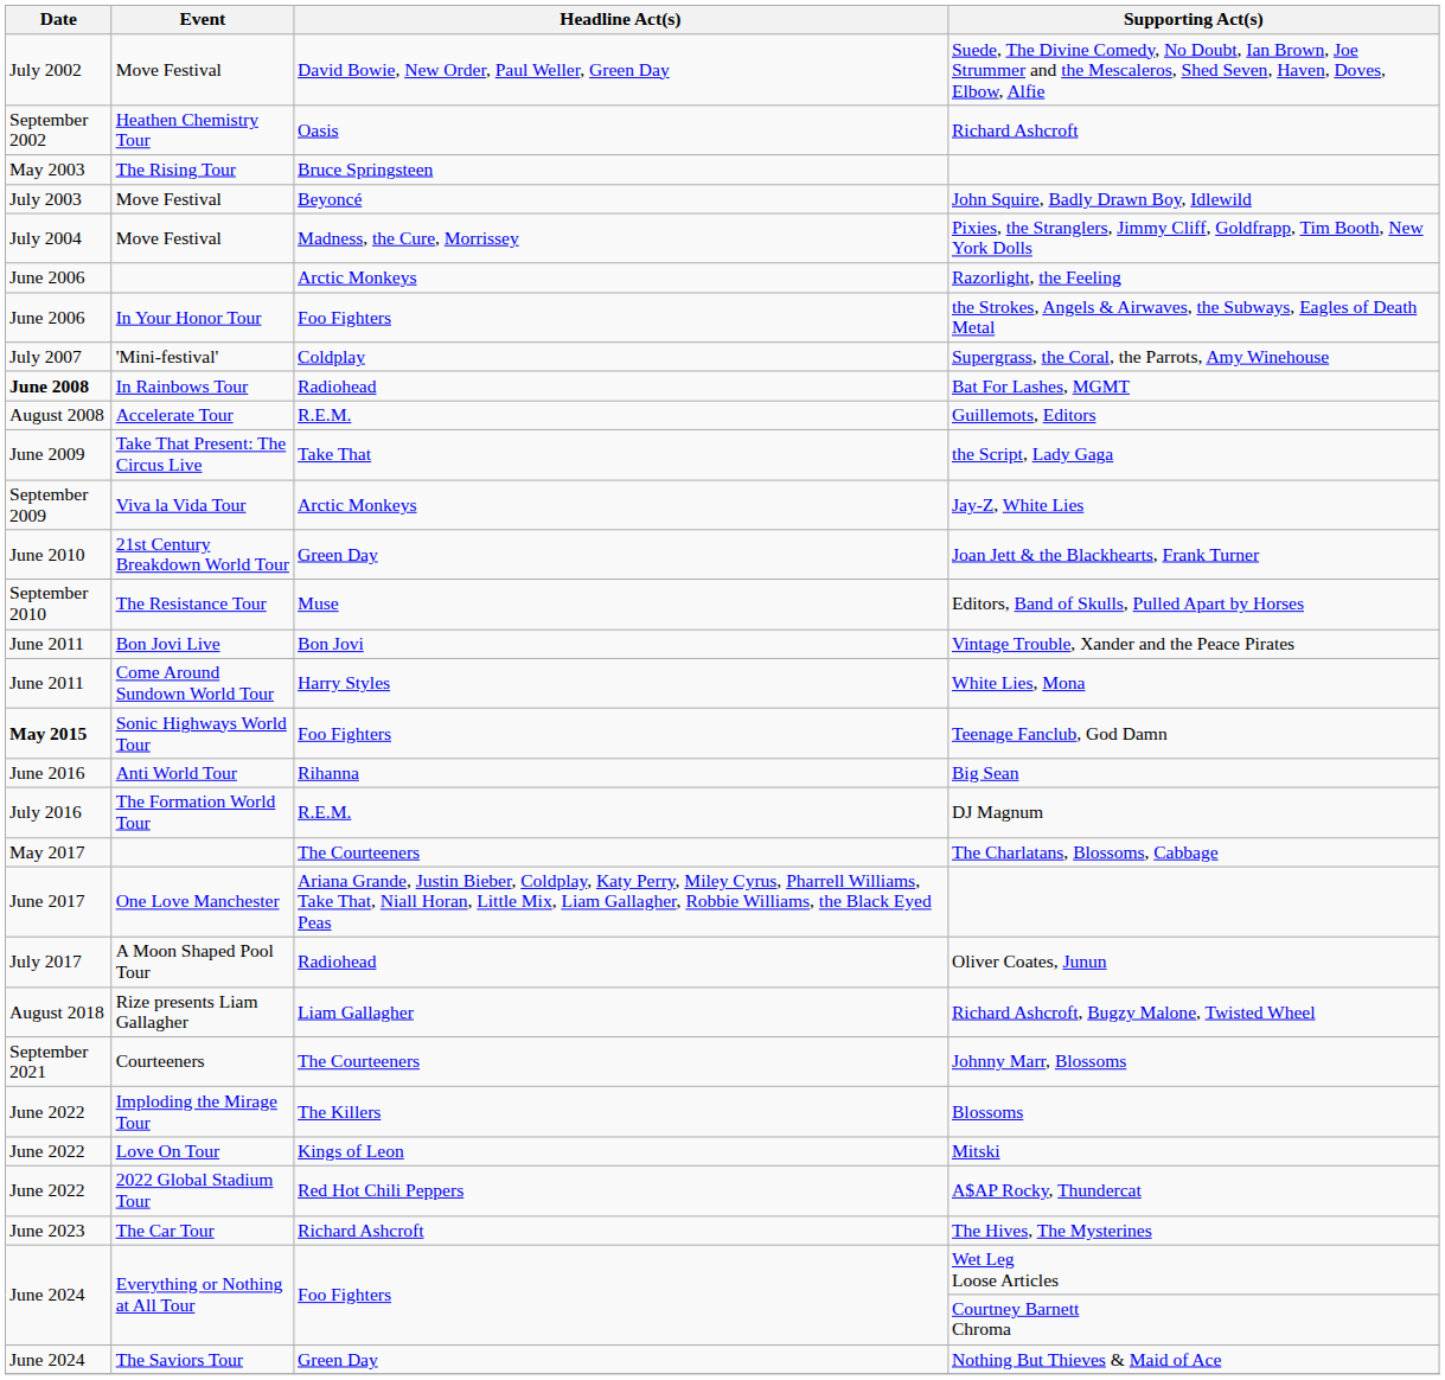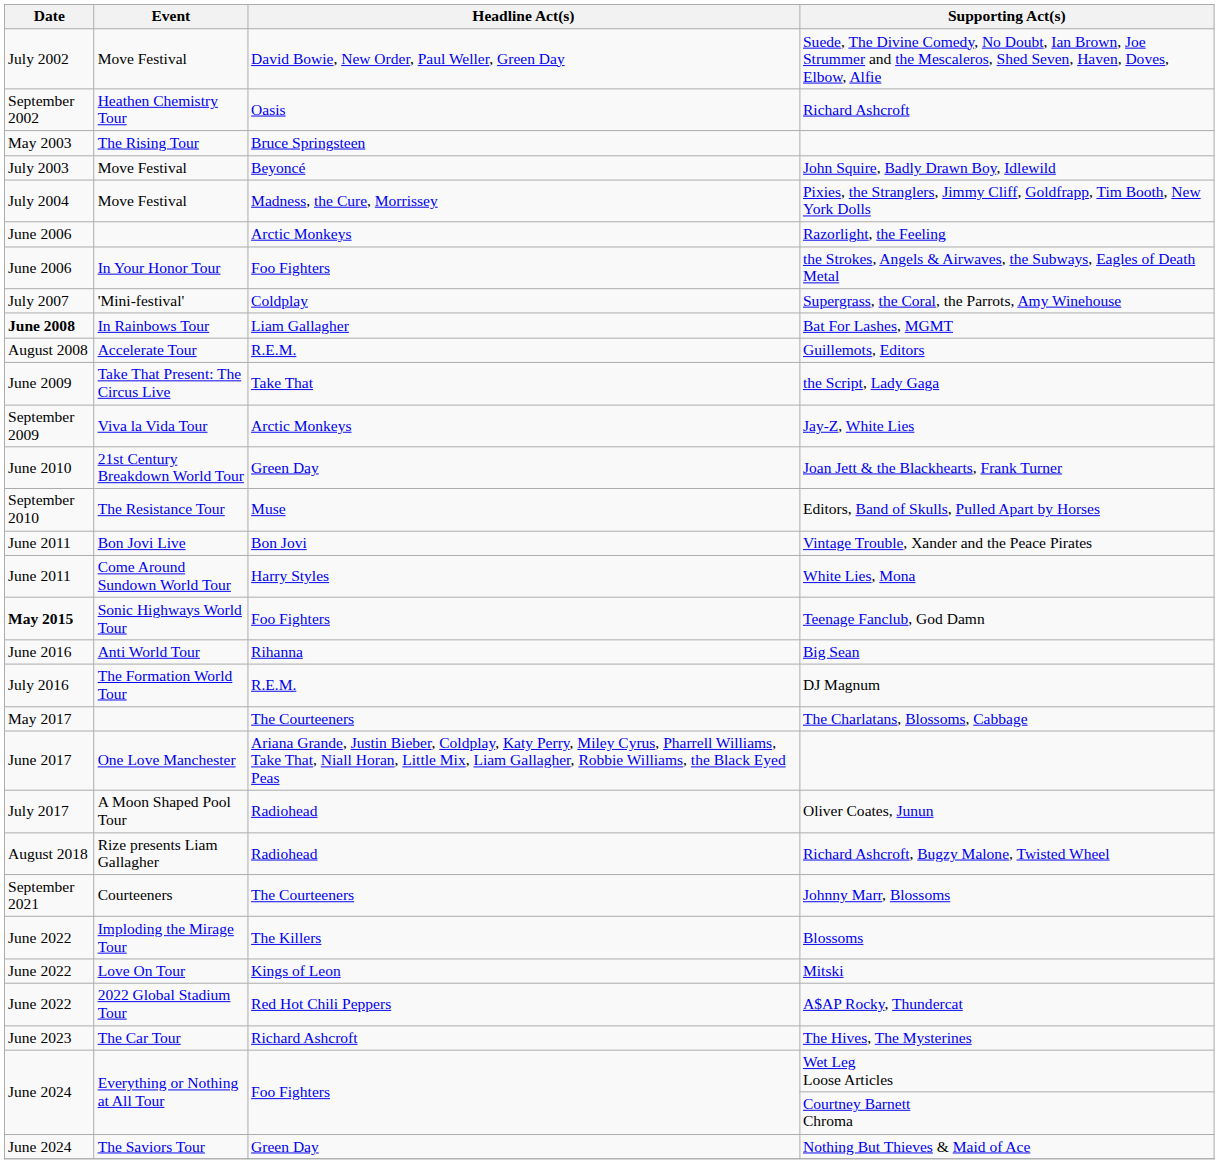 <table class="wikitable">
 <tr>
 <th>Date</th>
 <th>Event</th>
 <th>Headline Act(s)</th>
 <th>Supporting Act(s)</th>
 </tr>
 <tr>
 <td>July 2002</td>
 <td>Move Festival</td>
 <td><a href='#'>David Bowie</a>, <a href='#'>New Order</a>, <a href='#'>Paul Weller</a>, <a href='#'>Green Day</a></td>
 <td><a href='#'>Suede</a>, <a href='#'>The Divine Comedy</a>, <a href='#'>No Doubt</a>, <a href='#'>Ian Brown</a>, <a href='#'>Joe Strummer</a> and <a href='#'>the Mescaleros</a>, <a href='#'>Shed Seven</a>, <a href='#'>Haven</a>, <a href='#'>Doves</a>, <a href='#'>Elbow</a>, <a href='#'>Alfie</a></td>
 </tr>
 <tr>
 <td>September 2002</td>
 <td><a href='#'>Heathen Chemistry Tour</a></td>
 <td><a href='#'>Oasis</a></td>
 <td><a href='#'>Richard Ashcroft</a></td>
 </tr>
 <tr>
 <td>May 2003</td>
 <td><a href='#'>The Rising Tour</a></td>
 <td><a href='#'>Bruce Springsteen</a></td>
 <td></td>
 </tr>
 <tr>
 <td>July 2003</td>
 <td>Move Festival</td>
 <td><a href='#'>Beyoncé</a></td>
 <td><a href='#'>John Squire</a>, <a href='#'>Badly Drawn Boy</a>, <a href='#'>Idlewild</a></td>
 </tr>
 <tr>
 <td>July 2004</td>
 <td>Move Festival</td>
 <td><a href='#'>Madness</a>, <a href='#'>the Cure</a>, <a href='#'>Morrissey</a></td>
 <td><a href='#'>Pixies</a>, <a href='#'>the Stranglers</a>, <a href='#'>Jimmy Cliff</a>, <a href='#'>Goldfrapp</a>, <a href='#'>Tim Booth</a>, <a href='#'>New York Dolls</a></td>
 </tr>
 <tr>
 <td>June 2006</td>
 <td></td>
 <td><a href='#'>Arctic Monkeys</a></td>
 <td><a href='#'>Razorlight</a>, <a href='#'>the Feeling</a></td>
 </tr>
 <tr>
 <td>June 2006</td>
 <td><a href='#'>In Your Honor Tour</a></td>
 <td><a href='#'>Foo Fighters</a></td>
 <td><a href='#'>the Strokes</a>, <a href='#'>Angels & Airwaves</a>, <a href='#'>the Subways</a>, <a href='#'>Eagles of Death Metal</a></td>
 </tr>
 <tr>
 <td>July 2007</td>
 <td>'Mini-festival'</td>
 <td><a href='#'>Coldplay</a></td>
 <td><a href='#'>Supergrass</a>, <a href='#'>the Coral</a>, the Parrots, <a href='#'>Amy Winehouse</a></td>
 </tr>
 <tr>
 <td><strong>June 2008</strong></td>
 <td><a href='#'>In Rainbows Tour</a></td>
-<td><a href='#'>Radiohead</a></td>
+<td><a href='#'>Liam Gallagher</a></td>
 <td><a href='#'>Bat For Lashes</a>, <a href='#'>MGMT</a></td>
 </tr>
 <tr>
 <td>August 2008</td>
 <td><a href='#'>Accelerate Tour</a></td>
 <td><a href='#'>R.E.M.</a></td>
 <td><a href='#'>Guillemots</a>, <a href='#'>Editors</a></td>
 </tr>
 <tr>
 <td>June 2009</td>
 <td><a href='#'>Take That Present: The Circus Live</a></td>
 <td><a href='#'>Take That</a></td>
 <td><a href='#'>the Script</a>, <a href='#'>Lady Gaga</a></td>
 </tr>
 <tr>
 <td>September 2009</td>
 <td><a href='#'>Viva la Vida Tour</a></td>
 <td><a href='#'>Arctic Monkeys</a></td>
 <td><a href='#'>Jay-Z</a>, <a href='#'>White Lies</a></td>
 </tr>
 <tr>
 <td>June 2010</td>
 <td><a href='#'>21st Century Breakdown World Tour</a></td>
 <td><a href='#'>Green Day</a></td>
 <td><a href='#'>Joan Jett & the Blackhearts</a>, <a href='#'>Frank Turner</a></td>
 </tr>
 <tr>
 <td>September 2010</td>
 <td><a href='#'>The Resistance Tour</a></td>
 <td><a href='#'>Muse</a></td>
 <td>Editors, <a href='#'>Band of Skulls</a>, <a href='#'>Pulled Apart by Horses</a></td>
 </tr>
 <tr>
 <td>June 2011</td>
 <td><a href='#'>Bon Jovi Live</a></td>
 <td><a href='#'>Bon Jovi</a></td>
 <td><a href='#'>Vintage Trouble</a>, Xander and the Peace Pirates</td>
 </tr>
 <tr>
 <td>June 2011</td>
 <td><a href='#'>Come Around Sundown World Tour</a></td>
 <td><a href='#'>Harry Styles</a></td>
 <td><a href='#'>White Lies</a>, <a href='#'>Mona</a></td>
 </tr>
 <tr>
 <td><strong>May 2015</strong></td>
 <td><a href='#'>Sonic Highways World Tour</a></td>
 <td><a href='#'>Foo Fighters</a></td>
 <td><a href='#'>Teenage Fanclub</a>, God Damn</td>
 </tr>
 <tr>
 <td>June 2016</td>
 <td><a href='#'>Anti World Tour</a></td>
 <td><a href='#'>Rihanna</a></td>
 <td><a href='#'>Big Sean</a></td>
 </tr>
 <tr>
 <td>July 2016</td>
 <td><a href='#'>The Formation World Tour</a></td>
 <td><a href='#'>R.E.M.</a></td>
 <td>DJ Magnum</td>
 </tr>
 <tr>
 <td>May 2017</td>
 <td></td>
 <td><a href='#'>The Courteeners</a></td>
 <td><a href='#'>The Charlatans</a>, <a href='#'>Blossoms</a>, <a href='#'>Cabbage</a></td>
 </tr>
 <tr>
 <td>June 2017</td>
 <td><a href='#'>One Love Manchester</a></td>
 <td><a href='#'>Ariana Grande</a>, <a href='#'>Justin Bieber</a>, <a href='#'>Coldplay</a>, <a href='#'>Katy Perry</a>, <a href='#'>Miley Cyrus</a>, <a href='#'>Pharrell Williams</a>, <a href='#'>Take That</a>, <a href='#'>Niall Horan</a>, <a href='#'>Little Mix</a>, <a href='#'>Liam Gallagher</a>, <a href='#'>Robbie Williams</a>, <a href='#'>the Black Eyed Peas</a></td>
 <td></td>
 </tr>
 <tr>
 <td>July 2017</td>
 <td>A Moon Shaped Pool Tour</td>
 <td><a href='#'>Radiohead</a></td>
 <td>Oliver Coates, <a href='#'>Junun</a></td>
 </tr>
 <tr>
 <td>August 2018</td>
 <td>Rize presents Liam Gallagher</td>
-<td><a href='#'>Liam Gallagher</a></td>
+<td><a href='#'>Radiohead</a></td>
 <td><a href='#'>Richard Ashcroft</a>, <a href='#'>Bugzy Malone</a>, <a href='#'>Twisted Wheel</a></td>
 </tr>
 <tr>
 <td>September 2021</td>
 <td>Courteeners</td>
 <td><a href='#'>The Courteeners</a></td>
 <td><a href='#'>Johnny Marr</a>, <a href='#'>Blossoms</a></td>
 </tr>
 <tr>
 <td>June 2022</td>
 <td><a href='#'>Imploding the Mirage Tour</a></td>
 <td><a href='#'>The Killers</a></td>
 <td><a href='#'>Blossoms</a></td>
 </tr>
 <tr>
 <td>June 2022</td>
 <td><a href='#'>Love On Tour</a></td>
 <td><a href='#'>Kings of Leon</a></td>
 <td><a href='#'>Mitski</a></td>
 </tr>
 <tr>
 <td>June 2022</td>
 <td><a href='#'>2022 Global Stadium Tour</a></td>
 <td><a href='#'>Red Hot Chili Peppers</a></td>
 <td><a href='#'>A$AP Rocky</a>, <a href='#'>Thundercat</a></td>
 </tr>
 <tr>
 <td>June 2023</td>
 <td><a href='#'>The Car Tour</a></td>
 <td><a href='#'>Richard Ashcroft</a></td>
 <td><a href='#'>The Hives</a>, <a href='#'>The Mysterines</a></td>
 </tr>
 <tr>
 <td rowspan=2>June 2024</td>
 <td rowspan=2><a href='#'>Everything or Nothing at All Tour</a></td>
 <td rowspan=2><a href='#'>Foo Fighters</a></td>
 <td><a href='#'>Wet Leg</a><br>Loose Articles</td>
 </tr>
 <tr>
 <td><a href='#'>Courtney Barnett</a><br>Chroma</td>
 </tr>
 <tr>
 <td>June 2024</td>
 <td><a href='#'>The Saviors Tour</a></td>
 <td><a href='#'>Green Day</a></td>
 <td><a href='#'>Nothing But Thieves</a> & <a href='#'>Maid of Ace</a></td>
 </tr>
 <tr>
 </tr>
 </table>
